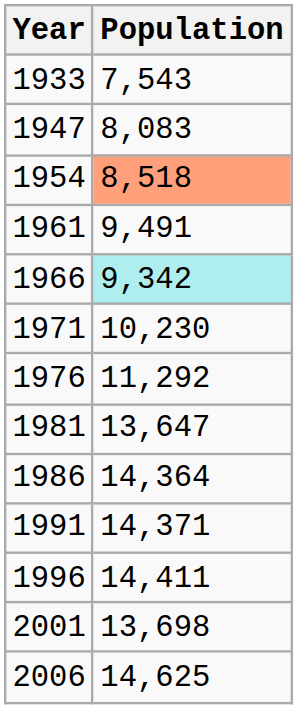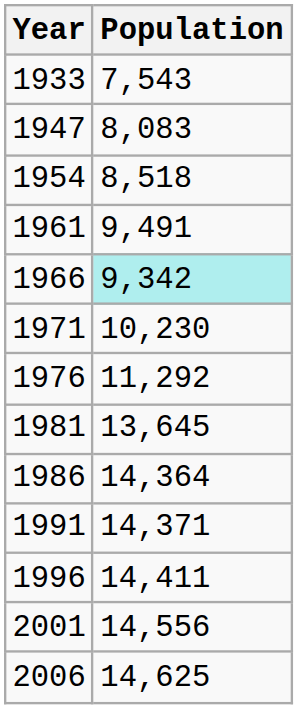 <table class="wikitable">
 <tr>
 <th>Year</th>
 <th>Population</th>
 </tr>
 <tr>
 <td>1933</td>
 <td>7,543</td>
 </tr>
 <tr>
 <td>1947</td>
 <td>8,083</td>
 </tr>
 <tr>
 <td>1954</td>
-<td style="background: lightsalmon;">8,518</td>
+<td>8,518</td>
 </tr>
 <tr>
 <td>1961</td>
 <td>9,491</td>
 </tr>
 <tr>
 <td>1966</td>
 <td style="background: paleturquoise;">9,342</td>
 </tr>
 <tr>
 <td>1971</td>
 <td>10,230</td>
 </tr>
 <tr>
 <td>1976</td>
 <td>11,292</td>
 </tr>
 <tr>
 <td>1981</td>
-<td>13,647</td>
+<td>13,645</td>
 </tr>
 <tr>
 <td>1986</td>
 <td>14,364</td>
 </tr>
 <tr>
 <td>1991</td>
 <td>14,371</td>
 </tr>
 <tr>
 <td>1996</td>
 <td>14,411</td>
 </tr>
 <tr>
 <td>2001</td>
-<td>13,698</td>
+<td>14,556</td>
 </tr>
 <tr>
 <td>2006</td>
 <td>14,625</td>
 </tr>
 </table>
